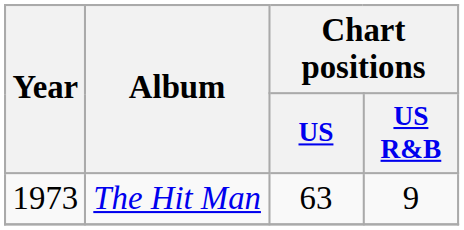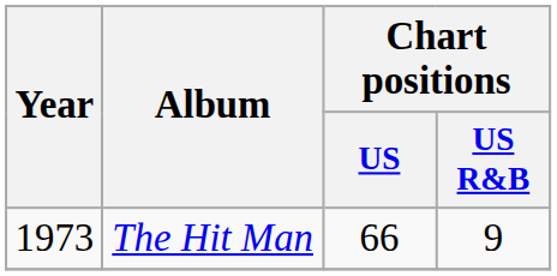 <table class="wikitable" style="text-align:center;">
 <tr>
 <th rowspan="2">Year</th>
 <th rowspan="2">Album</th>
 <th colspan="2">Chart positions</th>
 </tr>
 <tr style="font-size:smaller;">
 <th width="40"><a href='#'>US</a></th>
 <th width="40"><a href='#'>US<br>R&B</a></th>
 </tr>
 <tr>
 <td rowspan="1">1973</td>
 <td align="left"><em><a href='#'>The Hit Man</a></em></td>
-<td>63</td>
+<td>66</td>
 <td>9</td>
 </tr>
 <tr>
 </tr>
 </table>
